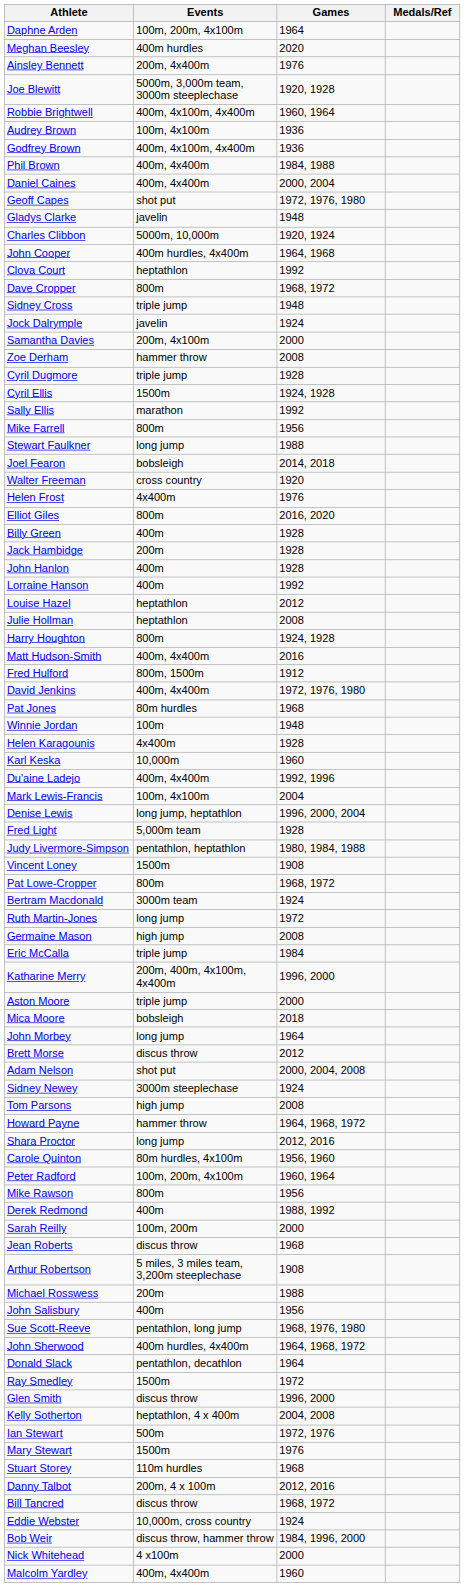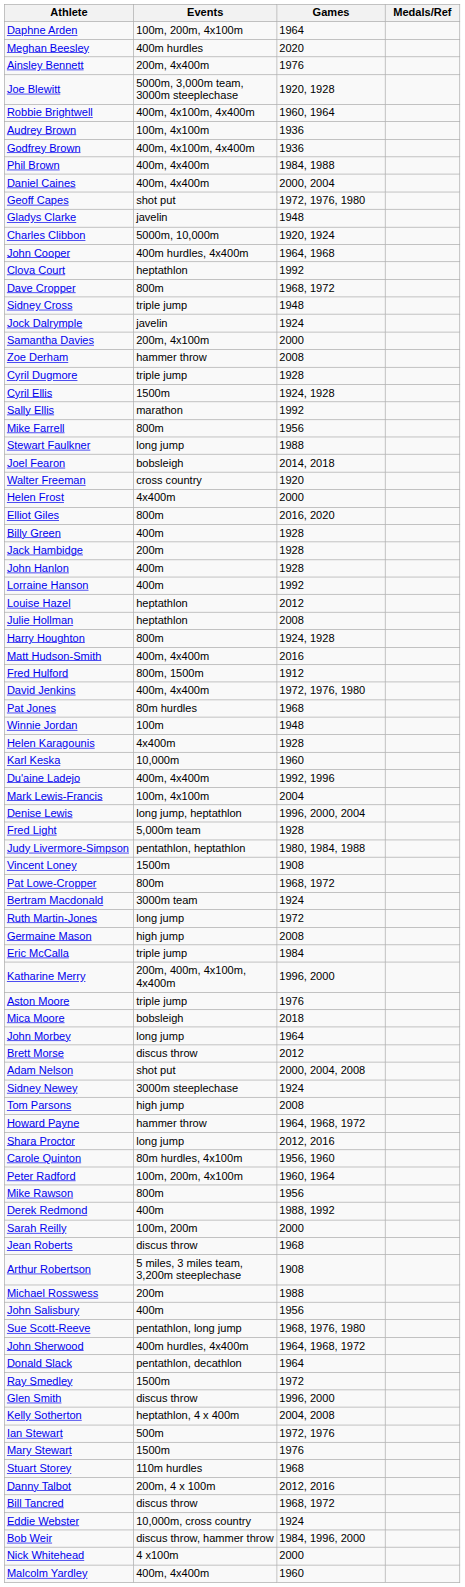 <table class="wikitable">
 <tr>
 <th width=180>Athlete</th>
 <th width=200>Events</th>
 <th width=150>Games</th>
 <th width=100>Medals/Ref</th>
 </tr>
 <tr>
 <td><a href='#'>Daphne Arden</a></td>
 <td>100m, 200m, 4x100m</td>
 <td>1964</td>
 <td></td>
 </tr>
 <tr>
 <td><a href='#'>Meghan Beesley</a></td>
 <td>400m hurdles</td>
 <td>2020</td>
 <td></td>
 </tr>
 <tr>
 <td><a href='#'>Ainsley Bennett</a></td>
 <td>200m, 4x400m</td>
 <td>1976</td>
 <td></td>
 </tr>
 <tr>
 <td><a href='#'>Joe Blewitt</a></td>
 <td>5000m, 3,000m team, 3000m steeplechase</td>
 <td>1920, 1928</td>
 <td></td>
 </tr>
 <tr>
 <td><a href='#'>Robbie Brightwell</a></td>
 <td>400m, 4x100m, 4x400m</td>
 <td>1960, 1964</td>
 <td></td>
 </tr>
 <tr>
 <td><a href='#'>Audrey Brown</a></td>
 <td>100m, 4x100m</td>
 <td>1936</td>
 <td></td>
 </tr>
 <tr>
 <td><a href='#'>Godfrey Brown</a></td>
 <td>400m, 4x100m, 4x400m</td>
 <td>1936</td>
 <td></td>
 </tr>
 <tr>
 <td><a href='#'>Phil Brown</a></td>
 <td>400m, 4x400m</td>
 <td>1984, 1988</td>
 <td></td>
 </tr>
 <tr>
 <td><a href='#'>Daniel Caines</a></td>
 <td>400m, 4x400m</td>
 <td>2000, 2004</td>
 <td></td>
 </tr>
 <tr>
 <td><a href='#'>Geoff Capes</a></td>
 <td>shot put</td>
 <td>1972, 1976, 1980</td>
 <td></td>
 </tr>
 <tr>
 <td><a href='#'>Gladys Clarke</a></td>
 <td>javelin</td>
 <td>1948</td>
 <td></td>
 </tr>
 <tr>
 <td><a href='#'>Charles Clibbon</a></td>
 <td>5000m, 10,000m</td>
 <td>1920, 1924</td>
 <td></td>
 </tr>
 <tr>
 <td><a href='#'>John Cooper</a></td>
 <td>400m hurdles, 4x400m</td>
 <td>1964, 1968</td>
 <td></td>
 </tr>
 <tr>
 <td><a href='#'>Clova Court</a></td>
 <td>heptathlon</td>
 <td>1992</td>
 <td></td>
 </tr>
 <tr>
 <td><a href='#'>Dave Cropper</a></td>
 <td>800m</td>
 <td>1968, 1972</td>
 <td></td>
 </tr>
 <tr>
 <td><a href='#'>Sidney Cross</a></td>
 <td>triple jump</td>
 <td>1948</td>
 </tr>
 <tr>
 <td><a href='#'>Jock Dalrymple</a></td>
 <td>javelin</td>
 <td>1924</td>
 <td></td>
 </tr>
 <tr>
 <td><a href='#'>Samantha Davies</a></td>
 <td>200m, 4x100m</td>
 <td>2000</td>
 <td></td>
 </tr>
 <tr>
 <td><a href='#'>Zoe Derham</a></td>
 <td>hammer throw</td>
 <td>2008</td>
 <td></td>
 </tr>
 <tr>
 <td><a href='#'>Cyril Dugmore</a></td>
 <td>triple jump</td>
 <td>1928</td>
 <td></td>
 </tr>
 <tr>
 <td><a href='#'>Cyril Ellis</a></td>
 <td>1500m</td>
 <td>1924, 1928</td>
 <td></td>
 </tr>
 <tr>
 <td><a href='#'>Sally Ellis</a></td>
 <td>marathon</td>
 <td>1992</td>
 <td></td>
 </tr>
 <tr>
 <td><a href='#'>Mike Farrell</a></td>
 <td>800m</td>
 <td>1956</td>
 <td></td>
 </tr>
 <tr>
 <td><a href='#'>Stewart Faulkner</a></td>
 <td>long jump</td>
 <td>1988</td>
 <td></td>
 </tr>
 <tr>
 <td><a href='#'>Joel Fearon</a></td>
 <td>bobsleigh</td>
 <td>2014, 2018</td>
 <td></td>
 </tr>
 <tr>
 <td><a href='#'>Walter Freeman</a></td>
 <td>cross country</td>
 <td>1920</td>
 <td></td>
 </tr>
 <tr>
 <td><a href='#'>Helen Frost</a></td>
 <td>4x400m</td>
-<td>1976</td>
+<td>2000</td>
 <td></td>
 </tr>
 <tr>
 <td><a href='#'>Elliot Giles</a></td>
 <td>800m</td>
 <td>2016, 2020</td>
 <td></td>
 </tr>
 <tr>
 <td><a href='#'>Billy Green</a></td>
 <td>400m</td>
 <td>1928</td>
 <td></td>
 </tr>
 <tr>
 <td><a href='#'>Jack Hambidge</a></td>
 <td>200m</td>
 <td>1928</td>
 <td></td>
 </tr>
 <tr>
 <td><a href='#'>John Hanlon</a></td>
 <td>400m</td>
 <td>1928</td>
 <td></td>
 </tr>
 <tr>
 <td><a href='#'>Lorraine Hanson</a></td>
 <td>400m</td>
 <td>1992</td>
 <td></td>
 </tr>
 <tr>
 <td><a href='#'>Louise Hazel</a></td>
 <td>heptathlon</td>
 <td>2012</td>
 <td></td>
 </tr>
 <tr>
 <td><a href='#'>Julie Hollman</a></td>
 <td>heptathlon</td>
 <td>2008</td>
 <td></td>
 </tr>
 <tr>
 <td><a href='#'>Harry Houghton</a></td>
 <td>800m</td>
 <td>1924, 1928</td>
 <td></td>
 </tr>
 <tr>
 <td><a href='#'>Matt Hudson-Smith</a></td>
 <td>400m, 4x400m</td>
 <td>2016</td>
 <td></td>
 </tr>
 <tr>
 <td><a href='#'>Fred Hulford</a></td>
 <td>800m, 1500m</td>
 <td>1912</td>
 <td></td>
 </tr>
 <tr>
 <td><a href='#'>David Jenkins</a></td>
 <td>400m, 4x400m</td>
 <td>1972, 1976, 1980</td>
 <td></td>
 </tr>
 <tr>
 <td><a href='#'>Pat Jones</a></td>
 <td>80m hurdles</td>
 <td>1968</td>
 <td></td>
 </tr>
 <tr>
 <td><a href='#'>Winnie Jordan</a></td>
 <td>100m</td>
 <td>1948</td>
 <td></td>
 </tr>
 <tr>
 <td><a href='#'>Helen Karagounis</a></td>
 <td>4x400m</td>
 <td>1928</td>
 <td></td>
 </tr>
 <tr>
 <td><a href='#'>Karl Keska</a></td>
 <td>10,000m</td>
 <td>1960</td>
 <td></td>
 </tr>
 <tr>
 <td><a href='#'>Du'aine Ladejo</a></td>
 <td>400m, 4x400m</td>
 <td>1992, 1996</td>
 <td></td>
 </tr>
 <tr>
 <td><a href='#'>Mark Lewis-Francis</a></td>
 <td>100m, 4x100m</td>
 <td>2004</td>
 <td></td>
 </tr>
 <tr>
 <td><a href='#'>Denise Lewis</a></td>
 <td>long jump, heptathlon</td>
 <td>1996, 2000, 2004</td>
 <td></td>
 </tr>
 <tr>
 <td><a href='#'>Fred Light</a></td>
 <td>5,000m team</td>
 <td>1928</td>
 <td></td>
 </tr>
 <tr>
 <td><a href='#'>Judy Livermore-Simpson</a></td>
 <td>pentathlon, heptathlon</td>
 <td>1980, 1984, 1988</td>
 <td></td>
 </tr>
 <tr>
 <td><a href='#'>Vincent Loney</a></td>
 <td>1500m</td>
 <td>1908</td>
 <td></td>
 </tr>
 <tr>
 <td><a href='#'>Pat Lowe-Cropper</a></td>
 <td>800m</td>
 <td>1968, 1972</td>
 <td></td>
 </tr>
 <tr>
 <td><a href='#'>Bertram Macdonald</a></td>
 <td>3000m team</td>
 <td>1924</td>
 <td></td>
 </tr>
 <tr>
 <td><a href='#'>Ruth Martin-Jones</a></td>
 <td>long jump</td>
 <td>1972</td>
 <td></td>
 </tr>
 <tr>
 <td><a href='#'>Germaine Mason</a></td>
 <td>high jump</td>
 <td>2008</td>
 <td></td>
 </tr>
 <tr>
 <td><a href='#'>Eric McCalla</a></td>
 <td>triple jump</td>
 <td>1984</td>
 <td></td>
 </tr>
 <tr>
 <td><a href='#'>Katharine Merry</a></td>
 <td>200m, 400m, 4x100m, 4x400m</td>
 <td>1996, 2000</td>
 <td></td>
 </tr>
 <tr>
 <td><a href='#'>Aston Moore</a></td>
 <td>triple jump</td>
-<td>2000</td>
+<td>1976</td>
 <td></td>
 </tr>
 <tr>
 <td><a href='#'>Mica Moore</a></td>
 <td>bobsleigh</td>
 <td>2018</td>
 <td></td>
 </tr>
 <tr>
 <td><a href='#'>John Morbey</a></td>
 <td>long jump</td>
 <td>1964</td>
 <td></td>
 </tr>
 <tr>
 <td><a href='#'>Brett Morse</a></td>
 <td>discus throw</td>
 <td>2012</td>
 <td></td>
 </tr>
 <tr>
 <td> <a href='#'>Adam Nelson</a></td>
 <td>shot put</td>
 <td>2000, 2004, 2008</td>
 <td></td>
 </tr>
 <tr>
 <td><a href='#'>Sidney Newey</a></td>
 <td>3000m steeplechase</td>
 <td>1924</td>
 <td></td>
 </tr>
 <tr>
 <td><a href='#'>Tom Parsons</a></td>
 <td>high jump</td>
 <td>2008</td>
 <td></td>
 </tr>
 <tr>
 <td><a href='#'>Howard Payne</a></td>
 <td>hammer throw</td>
 <td>1964, 1968, 1972</td>
 <td></td>
 </tr>
 <tr>
 <td><a href='#'>Shara Proctor</a></td>
 <td>long jump</td>
 <td>2012, 2016</td>
 <td></td>
 </tr>
 <tr>
 <td><a href='#'>Carole Quinton</a></td>
 <td>80m hurdles, 4x100m</td>
 <td>1956, 1960</td>
 <td></td>
 </tr>
 <tr>
 <td><a href='#'>Peter Radford</a></td>
 <td>100m, 200m, 4x100m</td>
 <td>1960, 1964</td>
 <td></td>
 </tr>
 <tr>
 <td><a href='#'>Mike Rawson</a></td>
 <td>800m</td>
 <td>1956</td>
 <td></td>
 </tr>
 <tr>
 <td><a href='#'>Derek Redmond</a></td>
 <td>400m</td>
 <td>1988, 1992</td>
 <td></td>
 </tr>
 <tr>
 <td> <a href='#'>Sarah Reilly</a></td>
 <td>100m, 200m</td>
 <td>2000</td>
 <td></td>
 </tr>
 <tr>
 <td> <a href='#'>Jean Roberts</a></td>
 <td>discus throw</td>
 <td>1968</td>
 <td></td>
 </tr>
 <tr>
 <td><a href='#'>Arthur Robertson</a></td>
 <td>5 miles, 3 miles team, 3,200m steeplechase</td>
 <td>1908</td>
 <td></td>
 </tr>
 <tr>
 <td><a href='#'>Michael Rosswess</a></td>
 <td>200m</td>
 <td>1988</td>
 <td></td>
 </tr>
 <tr>
 <td><a href='#'>John Salisbury</a></td>
 <td>400m</td>
 <td>1956</td>
 <td></td>
 </tr>
 <tr>
 <td><a href='#'>Sue Scott-Reeve</a></td>
 <td>pentathlon, long jump</td>
 <td>1968, 1976, 1980</td>
 <td></td>
 </tr>
 <tr>
 <td><a href='#'>John Sherwood</a></td>
 <td>400m hurdles, 4x400m</td>
 <td>1964, 1968, 1972</td>
 <td></td>
 </tr>
 <tr>
 <td><a href='#'>Donald Slack</a></td>
 <td>pentathlon, decathlon</td>
 <td>1964</td>
 <td></td>
 </tr>
 <tr>
 <td><a href='#'>Ray Smedley</a></td>
 <td>1500m</td>
 <td>1972</td>
 <td></td>
 </tr>
 <tr>
 <td><a href='#'>Glen Smith</a></td>
 <td>discus throw</td>
 <td>1996, 2000</td>
 <td></td>
 </tr>
 <tr>
 <td><a href='#'>Kelly Sotherton</a></td>
 <td>heptathlon, 4 x 400m</td>
 <td>2004, 2008</td>
 <td></td>
 </tr>
 <tr>
 <td><a href='#'>Ian Stewart</a></td>
 <td>500m</td>
 <td>1972, 1976</td>
 <td></td>
 </tr>
 <tr>
 <td><a href='#'>Mary Stewart</a></td>
 <td>1500m</td>
 <td>1976</td>
 <td></td>
 </tr>
 <tr>
 <td><a href='#'>Stuart Storey</a></td>
 <td>110m hurdles</td>
 <td>1968</td>
 <td></td>
 </tr>
 <tr>
 <td><a href='#'>Danny Talbot</a></td>
 <td>200m, 4 x 100m</td>
 <td>2012, 2016</td>
 <td></td>
 </tr>
 <tr>
 <td><a href='#'>Bill Tancred</a></td>
 <td>discus throw</td>
 <td>1968, 1972</td>
 <td></td>
 </tr>
 <tr>
 <td><a href='#'>Eddie Webster</a></td>
 <td>10,000m, cross country</td>
 <td>1924</td>
 <td></td>
 </tr>
 <tr>
 <td><a href='#'>Bob Weir</a></td>
 <td>discus throw, hammer throw</td>
 <td>1984, 1996, 2000</td>
 <td></td>
 </tr>
 <tr>
 <td><a href='#'>Nick Whitehead</a></td>
 <td>4 x100m</td>
 <td>2000</td>
 <td></td>
 </tr>
 <tr>
 <td><a href='#'>Malcolm Yardley</a></td>
 <td>400m, 4x400m</td>
 <td>1960</td>
 <td></td>
 </tr>
 </table>
